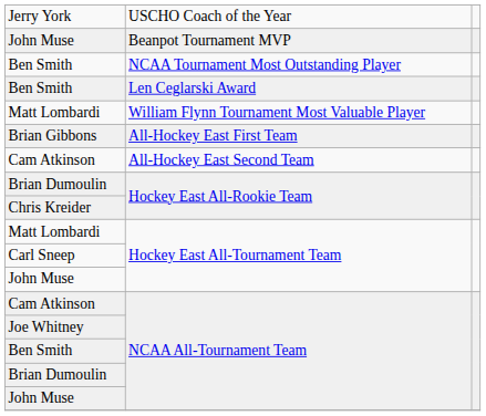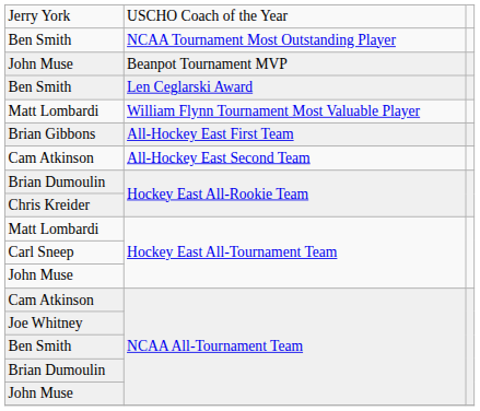 <table class="wikitable" width=40%>
 <tr>
 <td>Jerry York</td>
 <td rowspan=1>USCHO Coach of the Year</td>
 <td rowspan=1></td>
 </tr>
+<tr>
+<td>Ben Smith</td>
+<td rowspan=1><a href='#'>NCAA Tournament Most Outstanding Player</a></td>
+<td rowspan=1></td>
+</tr>
 <tr bgcolor=f0f0f0>
 <td>John Muse</td>
 <td rowspan=1>Beanpot Tournament MVP</td>
-<td rowspan=1></td>
-</tr>
-<tr>
-<td>Ben Smith</td>
-<td rowspan=1><a href='#'>NCAA Tournament Most Outstanding Player</a></td>
 <td rowspan=1></td>
 </tr>
 <tr bgcolor=f0f0f0>
 <td>Ben Smith</td>
 <td rowspan=1><a href='#'>Len Ceglarski Award</a></td>
 <td rowspan=1></td>
 </tr>
 <tr>
 <td>Matt Lombardi</td>
 <td rowspan=1><a href='#'>William Flynn Tournament Most Valuable Player</a></td>
 <td rowspan=1></td>
 </tr>
 <tr bgcolor=f0f0f0>
 <td>Brian Gibbons</td>
 <td rowspan=1><a href='#'>All-Hockey East First Team</a></td>
 <td rowspan=1></td>
 </tr>
 <tr>
 <td>Cam Atkinson</td>
 <td rowspan=1><a href='#'>All-Hockey East Second Team</a></td>
 <td rowspan=1></td>
 </tr>
 <tr bgcolor=f0f0f0>
 <td>Brian Dumoulin</td>
 <td rowspan=2><a href='#'>Hockey East All-Rookie Team</a></td>
 <td rowspan=2></td>
 </tr>
 <tr bgcolor=f0f0f0>
 <td>Chris Kreider</td>
 </tr>
 <tr>
 <td>Matt Lombardi</td>
 <td rowspan=3><a href='#'>Hockey East All-Tournament Team</a></td>
 <td rowspan=3></td>
 </tr>
 <tr>
 <td>Carl Sneep</td>
 </tr>
 <tr>
 <td>John Muse</td>
 </tr>
 <tr bgcolor=f0f0f0>
 <td>Cam Atkinson</td>
 <td rowspan=5><a href='#'>NCAA All-Tournament Team</a></td>
 <td rowspan=5></td>
 </tr>
 <tr bgcolor=f0f0f0>
 <td>Joe Whitney</td>
 </tr>
 <tr bgcolor=f0f0f0>
 <td>Ben Smith</td>
 </tr>
 <tr bgcolor=f0f0f0>
 <td>Brian Dumoulin</td>
 </tr>
 <tr bgcolor=f0f0f0>
 <td>John Muse</td>
 </tr>
 <tr>
 </tr>
 </table>
